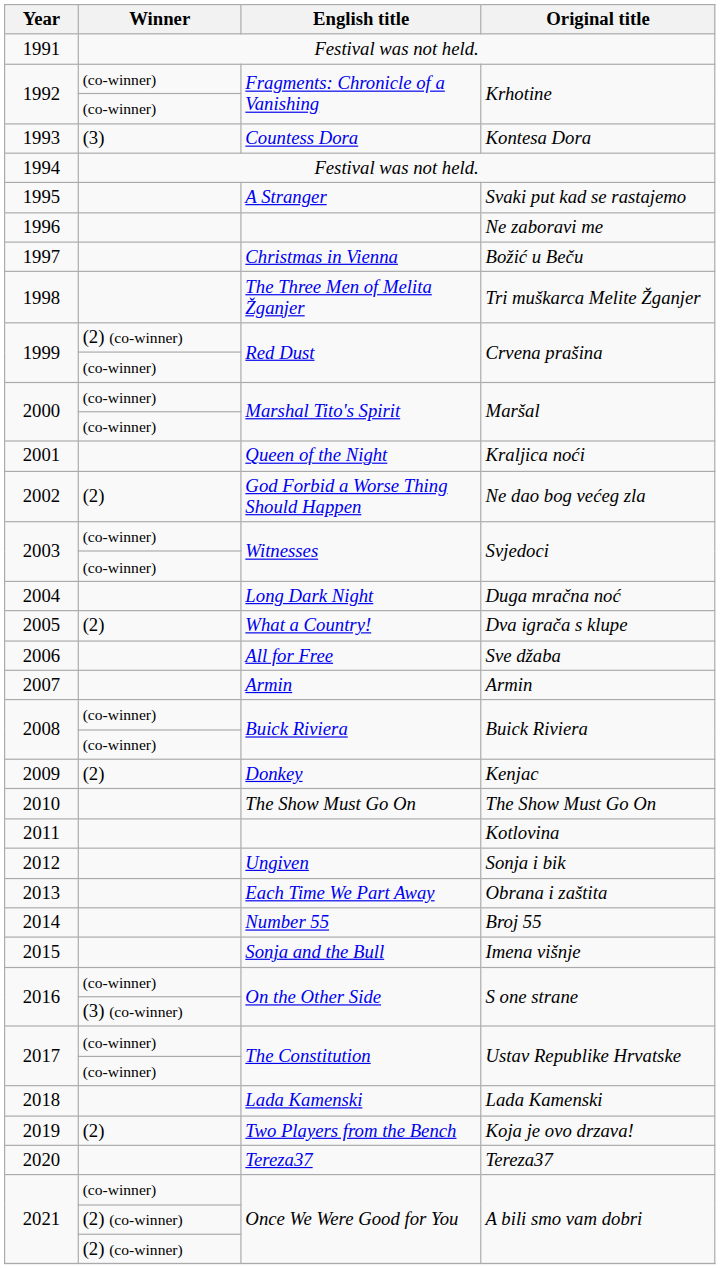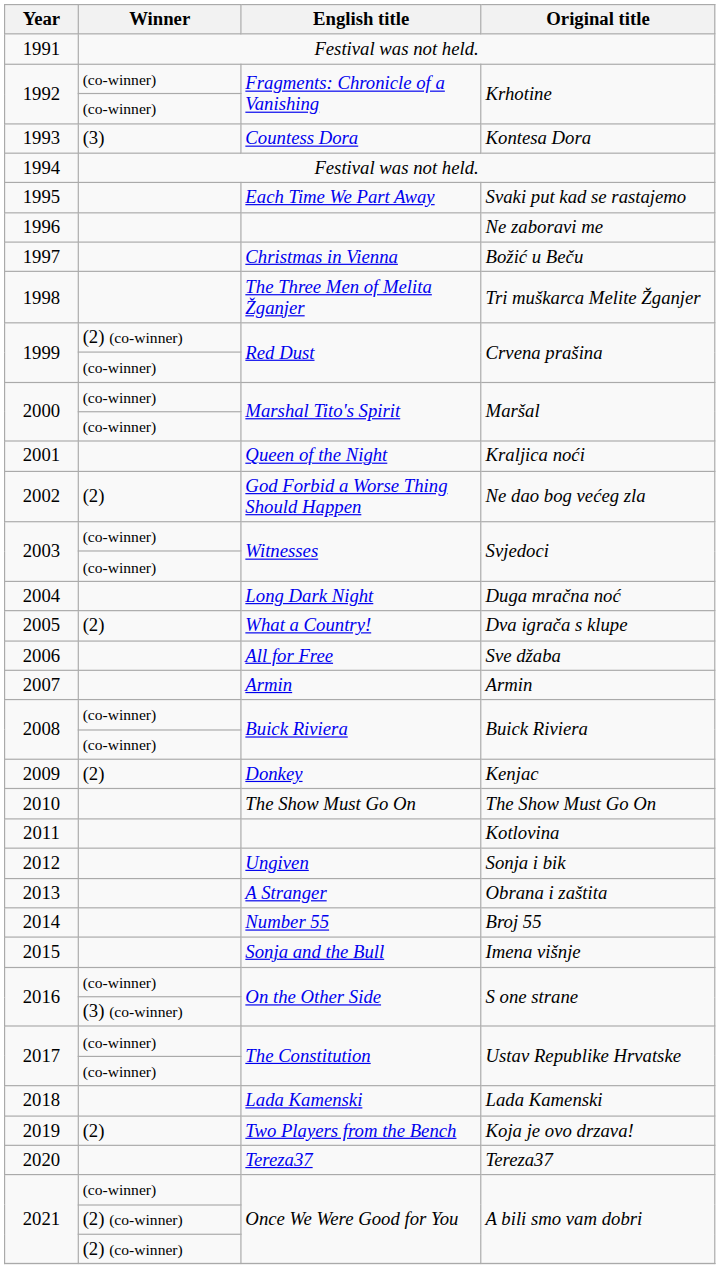 <table class="wikitable sortable">
 <tr>
 <th width="70"><strong>Year</strong></th>
 <th width="180"><strong>Winner</strong></th>
 <th width="270"><strong>English title</strong></th>
 <th width="270"><strong>Original title</strong></th>
 </tr>
 <tr>
 <td style="text-align:center;">1991</td>
 <td colspan="3" style="text-align:center;"><em>Festival was not held.</em></td>
 </tr>
 <tr>
 <td style="text-align:center;" rowspan=2>1992</td>
 <td> <small>(co-winner)</small></td>
 <td rowspan=2><em><a href='#'>Fragments: Chronicle of a Vanishing</a></em></td>
 <td rowspan=2><em>Krhotine</em></td>
 </tr>
 <tr>
 <td> <small>(co-winner)</small></td>
 </tr>
 <tr>
 <td style="text-align:center;">1993</td>
 <td> (3)</td>
 <td><em><a href='#'>Countess Dora</a></em></td>
 <td><em>Kontesa Dora</em></td>
 </tr>
 <tr>
 <td style="text-align:center;">1994</td>
 <td colspan="3" style="text-align:center;"><em>Festival was not held.</em></td>
 </tr>
 <tr>
 <td style="text-align:center;">1995</td>
 <td></td>
-<td><em><a href='#'>A Stranger</a></em></td>
+<td><em><a href='#'>Each Time We Part Away</a></em></td>
 <td><em>Svaki put kad se rastajemo</em></td>
 </tr>
 <tr>
 <td style="text-align:center;">1996</td>
 <td></td>
 <td></td>
 <td><em>Ne zaboravi me</em></td>
 </tr>
 <tr>
 <td style="text-align:center;">1997</td>
 <td></td>
 <td><em><a href='#'>Christmas in Vienna</a></em></td>
 <td><em>Božić u Beču</em></td>
 </tr>
 <tr>
 <td style="text-align:center;">1998</td>
 <td></td>
 <td><em><a href='#'>The Three Men of Melita Žganjer</a></em></td>
 <td><em>Tri muškarca Melite Žganjer</em></td>
 </tr>
 <tr>
 <td style="text-align:center;" rowspan=2>1999</td>
 <td> (2) <small>(co-winner)</small></td>
 <td rowspan=2><em><a href='#'>Red Dust</a></em></td>
 <td rowspan=2><em>Crvena prašina</em></td>
 </tr>
 <tr>
 <td> <small>(co-winner)</small></td>
 </tr>
 <tr>
 <td style="text-align:center;" rowspan=2>2000</td>
 <td> <small>(co-winner)</small></td>
 <td rowspan=2><em><a href='#'>Marshal Tito's Spirit</a></em></td>
 <td rowspan=2><em>Maršal</em></td>
 </tr>
 <tr>
 <td> <small>(co-winner)</small></td>
 </tr>
 <tr>
 <td style="text-align:center;">2001</td>
 <td></td>
 <td><em><a href='#'>Queen of the Night</a></em></td>
 <td><em>Kraljica noći</em></td>
 </tr>
 <tr>
 <td style="text-align:center;">2002</td>
 <td> (2)</td>
 <td><em><a href='#'>God Forbid a Worse Thing Should Happen</a></em></td>
 <td><em>Ne dao bog većeg zla</em></td>
 </tr>
 <tr>
 <td style="text-align:center;" rowspan=2>2003</td>
 <td> <small>(co-winner)</small></td>
 <td rowspan=2><em><a href='#'>Witnesses</a></em></td>
 <td rowspan=2><em>Svjedoci</em></td>
 </tr>
 <tr>
 <td> <small>(co-winner)</small></td>
 </tr>
 <tr>
 <td style="text-align:center;">2004</td>
 <td></td>
 <td><em><a href='#'>Long Dark Night</a></em></td>
 <td><em>Duga mračna noć</em></td>
 </tr>
 <tr>
 <td style="text-align:center;">2005</td>
 <td> (2)</td>
 <td><em><a href='#'>What a Country!</a></em></td>
 <td><em>Dva igrača s klupe</em></td>
 </tr>
 <tr>
 <td style="text-align:center;">2006</td>
 <td></td>
 <td><em><a href='#'>All for Free</a></em></td>
 <td><em>Sve džaba</em></td>
 </tr>
 <tr>
 <td style="text-align:center;">2007</td>
 <td></td>
 <td><em><a href='#'>Armin</a></em></td>
 <td><em>Armin</em></td>
 </tr>
 <tr>
 <td style="text-align:center;" rowspan=2>2008</td>
 <td> <small>(co-winner)</small></td>
 <td rowspan=2><em><a href='#'>Buick Riviera</a></em></td>
 <td rowspan=2><em>Buick Riviera</em></td>
 </tr>
 <tr>
 <td> <small>(co-winner)</small></td>
 </tr>
 <tr>
 <td style="text-align:center;">2009</td>
 <td> (2)</td>
 <td><em><a href='#'>Donkey</a></em></td>
 <td><em>Kenjac</em></td>
 </tr>
 <tr>
 <td style="text-align:center;">2010</td>
 <td></td>
 <td><em>The Show Must Go On</em></td>
 <td><em>The Show Must Go On</em></td>
 </tr>
 <tr>
 <td style="text-align:center;">2011</td>
 <td></td>
 <td></td>
 <td><em>Kotlovina</em></td>
 </tr>
 <tr>
 <td style="text-align:center;">2012</td>
 <td></td>
 <td><em><a href='#'>Ungiven</a></em></td>
 <td><em>Sonja i bik</em></td>
 </tr>
 <tr>
 <td style="text-align:center;">2013</td>
 <td></td>
-<td><em><a href='#'>Each Time We Part Away</a></em></td>
+<td><em><a href='#'>A Stranger</a></em></td>
 <td><em>Obrana i zaštita</em></td>
 </tr>
 <tr>
 <td style="text-align:center;">2014</td>
 <td></td>
 <td><em><a href='#'>Number 55</a></em></td>
 <td><em>Broj 55</em></td>
 </tr>
 <tr>
 <td style="text-align:center;">2015</td>
 <td></td>
 <td><em><a href='#'>Sonja and the Bull</a></em></td>
 <td><em>Imena višnje</em></td>
 </tr>
 <tr>
 <td style="text-align:center;" rowspan=2>2016</td>
 <td> <small>(co-winner)</small></td>
 <td rowspan=2><em><a href='#'>On the Other Side</a></em></td>
 <td rowspan=2><em>S one strane</em></td>
 </tr>
 <tr>
 <td> (3) <small>(co-winner)</small></td>
 </tr>
 <tr>
 <td style="text-align:center;" rowspan=2>2017</td>
 <td> <small>(co-winner)</small></td>
 <td rowspan=2><em><a href='#'>The Constitution</a></em></td>
 <td rowspan=2><em>Ustav Republike Hrvatske</em></td>
 </tr>
 <tr>
 <td> <small>(co-winner)</small></td>
 </tr>
 <tr>
 <td style="text-align:center;">2018</td>
 <td></td>
 <td><em><a href='#'>Lada Kamenski</a></em></td>
 <td><em>Lada Kamenski</em></td>
 </tr>
 <tr>
 <td style="text-align:center;">2019</td>
 <td> (2)</td>
 <td><em><a href='#'>Two Players from the Bench</a></em></td>
 <td><em>Koja je ovo drzava!</em></td>
 </tr>
 <tr>
 <td style="text-align:center;">2020</td>
 <td></td>
 <td><em><a href='#'>Tereza37</a></em></td>
 <td><em>Tereza37</em></td>
 </tr>
 <tr>
 <td style="text-align:center;" rowspan=3>2021</td>
 <td> <small>(co-winner)</small></td>
 <td rowspan=3><em>Once We Were Good for You</em></td>
 <td rowspan=3><em>A bili smo vam dobri</em></td>
 </tr>
 <tr>
 <td> (2) <small>(co-winner)</small></td>
 </tr>
 <tr>
 <td> (2) <small>(co-winner)</small></td>
 </tr>
 <tr>
 </tr>
 </table>
